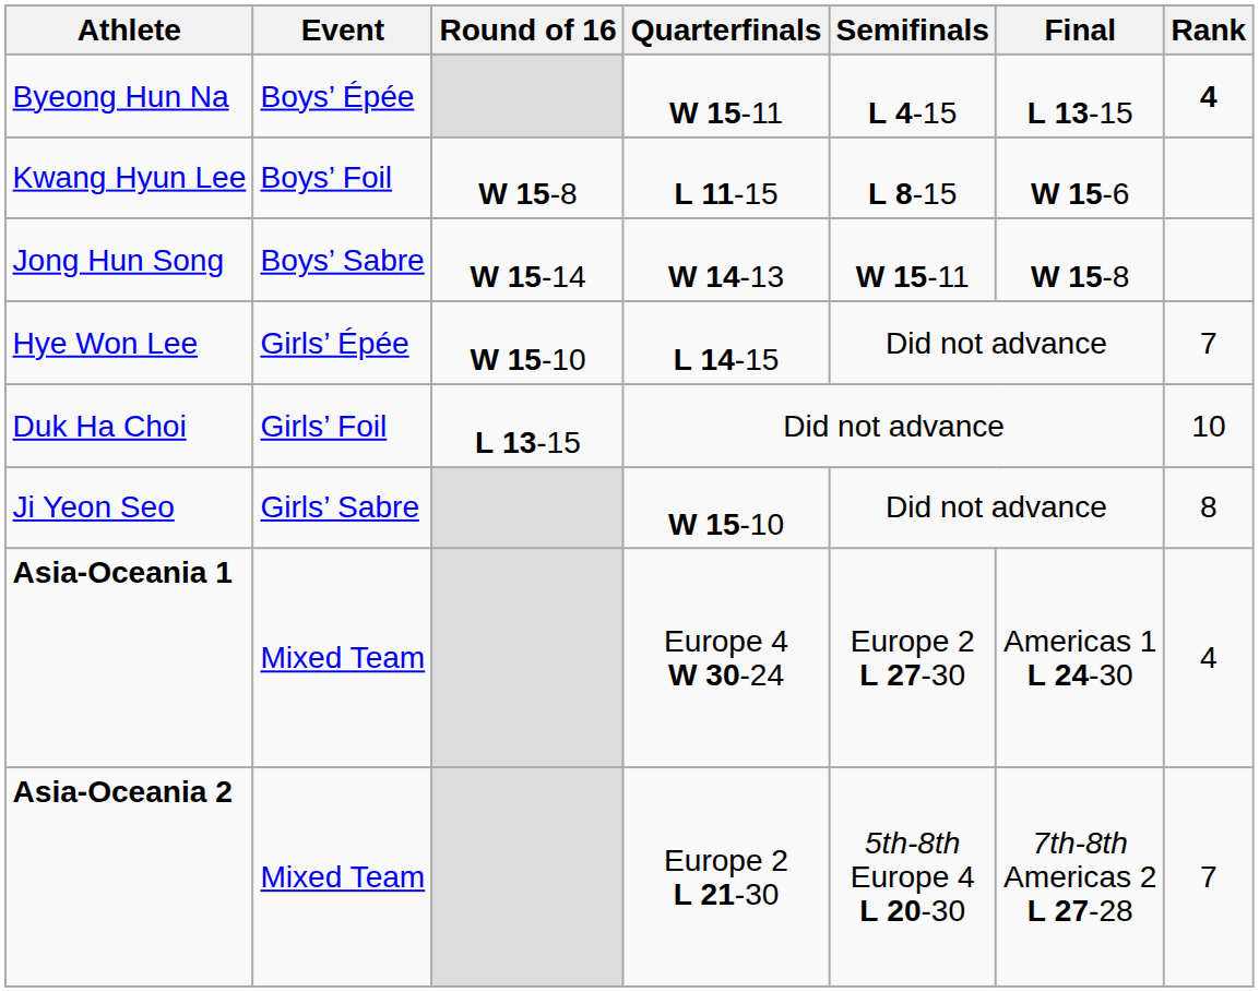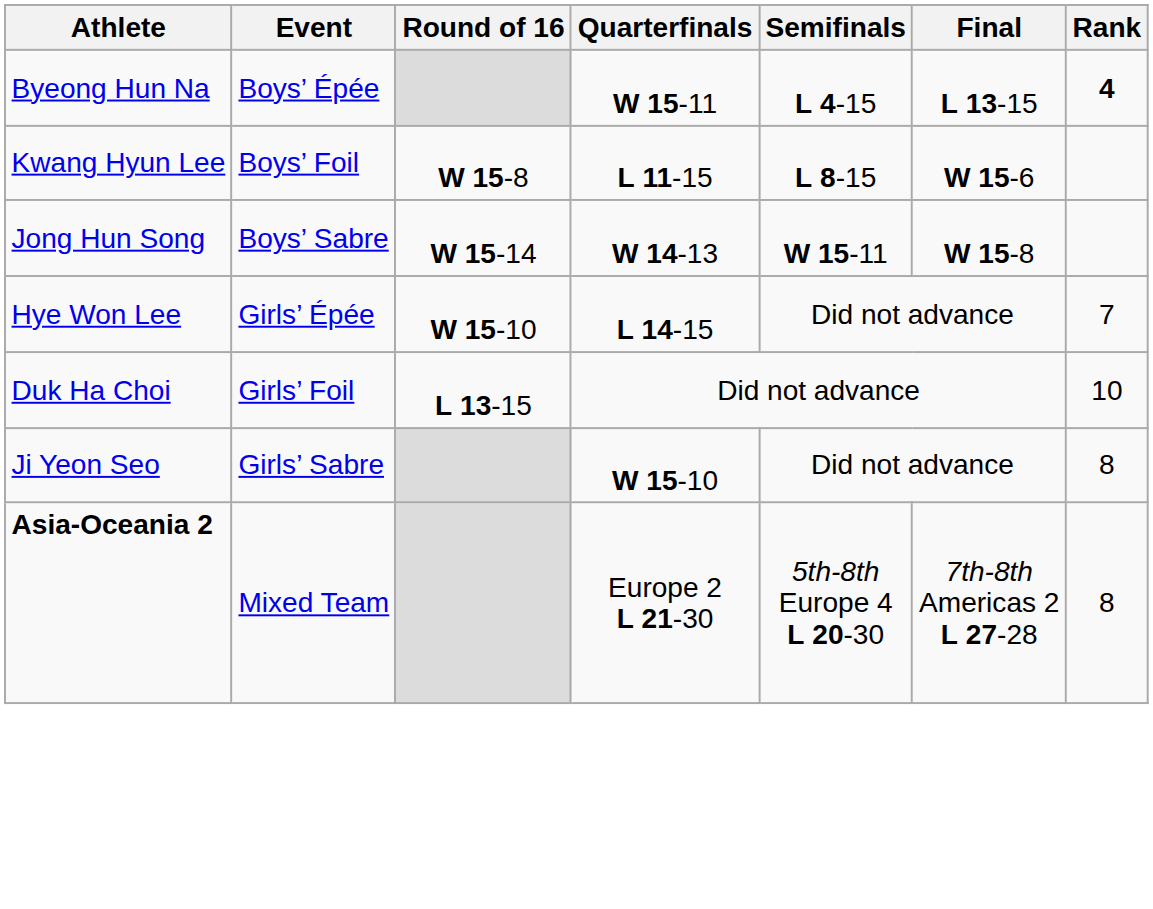 <table class="wikitable" border="1" style="font-size:90%">
 <tr>
 <th>Athlete</th>
 <th>Event</th>
 <th>Round of 16</th>
 <th>Quarterfinals</th>
 <th>Semifinals</th>
 <th>Final</th>
 <th>Rank</th>
 </tr>
 <tr>
 <td><a href='#'>Byeong Hun Na</a></td>
 <td><a href='#'>Boys’ Épée</a></td>
 <td bgcolor=#DCDCDC></td>
 <td align=center><br> <strong>W</strong> <strong>15</strong>-11</td>
 <td align=center><br> <strong>L</strong> <strong>4</strong>-15</td>
 <td align=center><br> <strong>L</strong> <strong>13</strong>-15</td>
 <td align=center><strong>4</strong></td>
 </tr>
 <tr>
 <td><a href='#'>Kwang Hyun Lee</a></td>
 <td><a href='#'>Boys’ Foil</a></td>
 <td align=center><br> <strong>W</strong> <strong>15</strong>-8</td>
 <td align=center><br> <strong>L</strong> <strong>11</strong>-15</td>
 <td align=center><br> <strong>L</strong> <strong>8</strong>-15</td>
 <td align=center><br> <strong>W</strong> <strong>15</strong>-6</td>
 <td align=center></td>
 </tr>
 <tr>
 <td><a href='#'>Jong Hun Song</a></td>
 <td><a href='#'>Boys’ Sabre</a></td>
 <td align=center><br> <strong>W</strong> <strong>15</strong>-14</td>
 <td align=center><br> <strong>W</strong> <strong>14</strong>-13</td>
 <td align=center><br> <strong>W</strong> <strong>15</strong>-11</td>
 <td align=center><br> <strong>W</strong> <strong>15</strong>-8</td>
 <td align=center></td>
 </tr>
 <tr>
 <td><a href='#'>Hye Won Lee</a></td>
 <td><a href='#'>Girls’ Épée</a></td>
 <td align=center><br> <strong>W</strong> <strong>15</strong>-10</td>
 <td align=center><br> <strong>L</strong> <strong>14</strong>-15</td>
 <td align=center colspan=2>Did not advance</td>
 <td align=center>7</td>
 </tr>
 <tr>
 <td><a href='#'>Duk Ha Choi</a></td>
 <td><a href='#'>Girls’ Foil</a></td>
 <td align=center><br> <strong>L</strong> <strong>13</strong>-15</td>
 <td align=center colspan=3>Did not advance</td>
 <td align=center>10</td>
 </tr>
 <tr>
 <td><a href='#'>Ji Yeon Seo</a></td>
 <td><a href='#'>Girls’ Sabre</a></td>
 <td bgcolor=#DCDCDC></td>
 <td align=center><br> <strong>W</strong> <strong>15</strong>-10</td>
 <td align=center colspan=2>Did not advance</td>
 <td align=center>8</td>
 </tr>
 <tr>
-<td><strong>Asia-Oceania 1</strong><br><br><br><br><br><br></td>
-<td><a href='#'>Mixed Team</a></td>
-<td bgcolor=#DCDCDC></td>
-<td align=center>Europe 4<br> <strong>W</strong> <strong>30</strong>-24</td>
-<td align=center>Europe 2<br> <strong>L</strong> <strong>27</strong>-30</td>
-<td align=center>Americas 1<br> <strong>L</strong> <strong>24</strong>-30</td>
-<td align=center>4</td>
-</tr>
-<tr>
 <td><strong>Asia-Oceania 2</strong><br><br><br><br><br><br></td>
 <td><a href='#'>Mixed Team</a></td>
 <td bgcolor=#DCDCDC></td>
 <td align=center>Europe 2<br> <strong>L</strong> <strong>21</strong>-30</td>
 <td align=center><em>5th-8th</em><br>Europe 4<br> <strong>L</strong> <strong>20</strong>-30</td>
 <td align=center><em>7th-8th</em><br>Americas 2<br> <strong>L</strong> <strong>27</strong>-28</td>
-<td align=center>7</td>
+<td align=center>8</td>
 </tr>
 </table>
